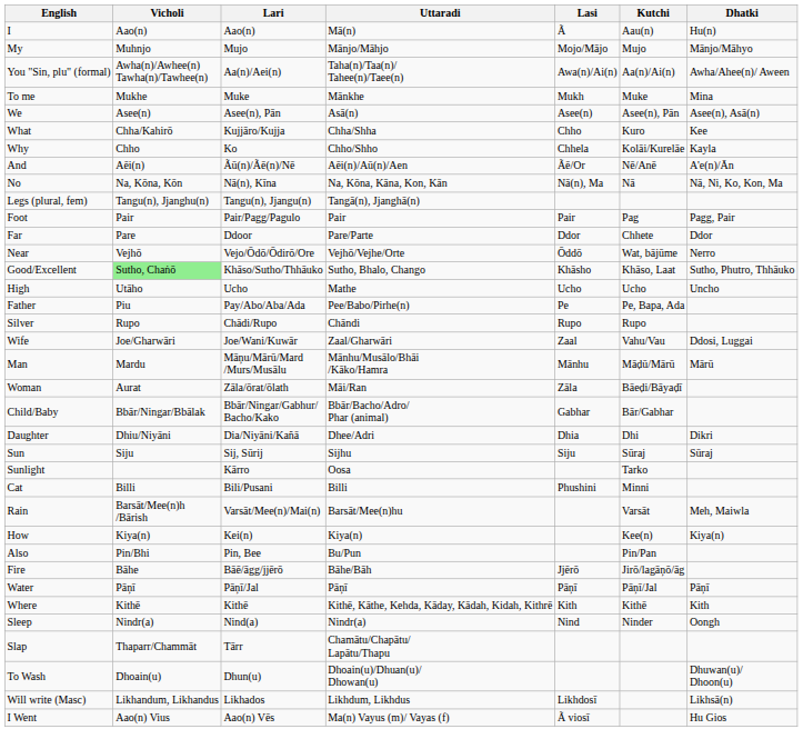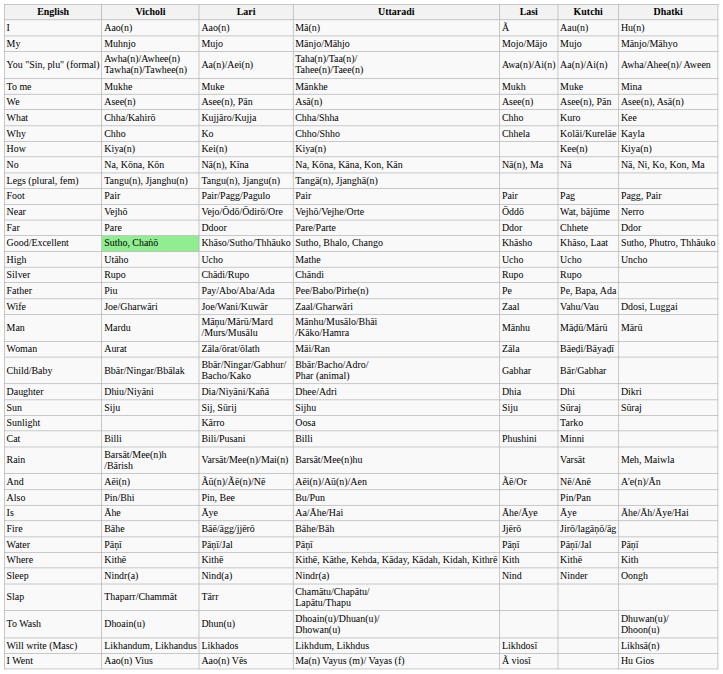 <table class="wikitable sortable">
 <tr>
 <th>English</th>
 <th>Vicholi</th>
 <th>Lari</th>
 <th>Uttaradi</th>
 <th>Lasi</th>
 <th>Kutchi</th>
 <th>Dhatki</th>
 </tr>
 <tr>
 <td>I</td>
 <td>Aao(n)</td>
 <td>Aao(n)</td>
 <td>Mā(n)</td>
 <td>Ã</td>
 <td>Aau(n)</td>
 <td>Hu(n)</td>
 </tr>
 <tr>
 <td>My</td>
 <td>Muhnjo</td>
 <td>Mujo</td>
 <td>Mānjo/Māhjo</td>
 <td>Mojo/Mājo</td>
 <td>Mujo</td>
 <td>Mānjo/Māhyo</td>
 </tr>
 <tr>
 <td>You "Sin, plu" (formal)</td>
 <td>Awha(n)/Awhee(n)<br>Tawha(n)/Tawhee(n)</td>
 <td>Aa(n)/Aei(n)</td>
 <td>Taha(n)/Taa(n)/<br>Tahee(n)/Taee(n)</td>
 <td>Awa(n)/Ai(n)</td>
 <td>Aa(n)/Ai(n)</td>
 <td>Awha/Ahee(n)/ Aween</td>
 </tr>
 <tr>
 <td>To me</td>
 <td>Mukhe</td>
 <td>Muke</td>
 <td>Mānkhe</td>
 <td>Mukh</td>
 <td>Muke</td>
 <td>Mina</td>
 </tr>
 <tr>
 <td>We</td>
 <td>Asee(n)</td>
 <td>Asee(n), Pān</td>
 <td>Asā(n)</td>
 <td>Asee(n)</td>
 <td>Asee(n), Pān</td>
 <td>Asee(n), Asā(n)</td>
 </tr>
 <tr>
 <td>What</td>
 <td>Chha/Kahirō</td>
 <td>Kujjāro/Kujja</td>
 <td>Chha/Shha</td>
 <td>Chho</td>
 <td>Kuro</td>
 <td>Kee</td>
 </tr>
 <tr>
 <td>Why</td>
 <td>Chho</td>
 <td>Ko</td>
 <td>Chho/Shho</td>
 <td>Chhela</td>
 <td>Kolāi/Kurelāe</td>
 <td>Kayla</td>
 </tr>
 <tr>
-<td>And</td>
-<td>Aēi(n)</td>
-<td>Ãū(n)/Ãē(n)/Nē</td>
-<td>Aēi(n)/Aū(n)/Aen</td>
-<td>Ãē/Or</td>
-<td>Nē/Anē</td>
-<td>A'e(n)/Ān</td>
+<td>How</td>
+<td>Kiya(n)</td>
+<td>Kei(n)</td>
+<td>Kiya(n)</td>
+<td></td>
+<td>Kee(n)</td>
+<td>Kiya(n)</td>
 </tr>
 <tr>
 <td>No</td>
 <td>Na, Kōna, Kōn</td>
 <td>Nā(n), Kīna</td>
 <td>Na, Kōna, Kāna, Kon, Kān</td>
 <td>Nā(n), Ma</td>
 <td>Nā</td>
 <td>Nā, Ni, Ko, Kon, Ma</td>
 </tr>
 <tr>
 <td>Legs (plural, fem)</td>
 <td>Tangu(n), Jjanghu(n)</td>
 <td>Tangu(n), Jjangu(n)</td>
 <td>Tangā(n), Jjanghā(n)</td>
 <td></td>
 <td></td>
 <td></td>
 </tr>
 <tr>
 <td>Foot</td>
 <td>Pair</td>
 <td>Pair/Pagg/Pagulo</td>
 <td>Pair</td>
 <td>Pair</td>
 <td>Pag</td>
 <td>Pagg, Pair</td>
 </tr>
 <tr>
+<td>Near</td>
+<td>Vejhō</td>
+<td>Vejo/Ōdō/Ōdirō/Ore</td>
+<td>Vejhō/Vejhe/Orte</td>
+<td>Ōddō</td>
+<td>Wat, bājūme</td>
+<td>Nerro</td>
+</tr>
+<tr>
 <td>Far</td>
 <td>Pare</td>
 <td>Ddoor</td>
 <td>Pare/Parte</td>
 <td>Ddor</td>
 <td>Chhete</td>
 <td>Ddor</td>
-</tr>
-<tr>
-<td>Near</td>
-<td>Vejhō</td>
-<td>Vejo/Ōdō/Ōdirō/Ore</td>
-<td>Vejhō/Vejhe/Orte</td>
-<td>Ōddō</td>
-<td>Wat, bājūme</td>
-<td>Nerro</td>
 </tr>
 <tr>
 <td>Good/Excellent</td>
 <td style="background: lightgreen;">Sutho, Chaṅō</td>
 <td>Khāso/Sutho/Thhāuko</td>
 <td>Sutho, Bhalo, Chango</td>
 <td>Khāsho</td>
 <td>Khāso, Laat</td>
 <td>Sutho, Phutro, Thhāuko</td>
 </tr>
 <tr>
 <td>High</td>
 <td>Utāho</td>
 <td>Ucho</td>
 <td>Mathe</td>
 <td>Ucho</td>
 <td>Ucho</td>
 <td>Uncho</td>
 </tr>
 <tr>
+<td>Silver</td>
+<td>Rupo</td>
+<td>Chādi/Rupo</td>
+<td>Chāndi</td>
+<td>Rupo</td>
+<td>Rupo</td>
+<td></td>
+</tr>
+<tr>
 <td>Father</td>
 <td>Piu</td>
 <td>Pay/Abo/Aba/Ada</td>
 <td>Pee/Babo/Pirhe(n)</td>
 <td>Pe</td>
 <td>Pe, Bapa, Ada</td>
-<td></td>
-</tr>
-<tr>
-<td>Silver</td>
-<td>Rupo</td>
-<td>Chādi/Rupo</td>
-<td>Chāndi</td>
-<td>Rupo</td>
-<td>Rupo</td>
 <td></td>
 </tr>
 <tr>
 <td>Wife</td>
 <td>Joe/Gharwāri</td>
 <td>Joe/Wani/Kuwār</td>
 <td>Zaal/Gharwāri</td>
 <td>Zaal</td>
 <td>Vahu/Vau</td>
 <td>Ddosi, Luggai</td>
 </tr>
 <tr>
 <td>Man</td>
 <td>Mardu</td>
 <td>Māņu/Mārū/Mard<br>/Murs/Musālu</td>
 <td>Mānhu/Musālo/Bhāi<br>/Kāko/Hamra</td>
 <td>Mānhu</td>
 <td>Māḍū/Mārū</td>
 <td>Mārū</td>
 </tr>
 <tr>
 <td>Woman</td>
 <td>Aurat</td>
 <td>Zāla/ōrat/ōlath</td>
 <td>Māi/Ran</td>
 <td>Zāla</td>
 <td>Bāeḍi/Bāyaḍī</td>
 <td></td>
 </tr>
 <tr>
 <td>Child/Baby</td>
 <td>Bbār/Ningar/Bbālak</td>
 <td>Bbār/Ningar/Gabhur/<br>Bacho/Kako</td>
 <td>Bbār/Bacho/Adro/<br>Phar (animal)</td>
 <td>Gabhar</td>
 <td>Bār/Gabhar</td>
 <td></td>
 </tr>
 <tr>
 <td>Daughter</td>
 <td>Dhiu/Niyāni</td>
 <td>Dia/Niyāni/Kañā</td>
 <td>Dhee/Adri</td>
 <td>Dhia</td>
 <td>Dhi</td>
 <td>Dikri</td>
 </tr>
 <tr>
 <td>Sun</td>
 <td>Siju</td>
 <td>Sij, Sūrij</td>
 <td>Sijhu</td>
 <td>Siju</td>
 <td>Sūraj</td>
 <td>Sūraj</td>
 </tr>
 <tr>
 <td>Sunlight</td>
 <td></td>
 <td>Kārro</td>
 <td>Oosa</td>
 <td></td>
 <td>Tarko</td>
 <td></td>
 </tr>
 <tr>
 <td>Cat</td>
 <td>Billi</td>
 <td>Bili/Pusani</td>
 <td>Billi</td>
 <td>Phushini</td>
 <td>Minni</td>
 <td></td>
 </tr>
 <tr>
 <td>Rain</td>
 <td>Barsāt/Mee(n)h<br>/Bārish</td>
 <td>Varsāt/Mee(n)/Mai(n)</td>
 <td>Barsāt/Mee(n)hu</td>
 <td></td>
 <td>Varsāt</td>
 <td>Meh, Maiwla</td>
 </tr>
 <tr>
-<td>How</td>
-<td>Kiya(n)</td>
-<td>Kei(n)</td>
-<td>Kiya(n)</td>
-<td></td>
-<td>Kee(n)</td>
-<td>Kiya(n)</td>
+<td>And</td>
+<td>Aēi(n)</td>
+<td>Ãū(n)/Ãē(n)/Nē</td>
+<td>Aēi(n)/Aū(n)/Aen</td>
+<td>Ãē/Or</td>
+<td>Nē/Anē</td>
+<td>A'e(n)/Ān</td>
 </tr>
 <tr>
 <td>Also</td>
 <td>Pin/Bhi</td>
 <td>Pin, Bee</td>
 <td>Bu/Pun</td>
 <td></td>
 <td>Pin/Pan</td>
 <td></td>
+</tr>
+<tr>
+<td>Is</td>
+<td>Āhe</td>
+<td>Āye</td>
+<td>Aa/Āhe/Hai</td>
+<td>Āhe/Āye</td>
+<td>Āye</td>
+<td>Āhe/Āh/Āye/Hai</td>
 </tr>
 <tr>
 <td>Fire</td>
 <td>Bāhe</td>
 <td>Bāē/āgg/jjērō</td>
 <td>Bāhe/Bāh</td>
 <td>Jjērō</td>
 <td>Jirō/lagāņō/āg</td>
 <td></td>
 </tr>
 <tr>
 <td>Water</td>
 <td>Pāņī</td>
 <td>Pāņī/Jal</td>
 <td>Pāņī</td>
 <td>Pāņī</td>
 <td>Pāņī/Jal</td>
 <td>Pāņī</td>
 </tr>
 <tr>
 <td>Where</td>
 <td>Kithē</td>
 <td>Kithē</td>
 <td>Kithē, Kāthe, Kehda, Kāday, Kādah, Kidah, Kithrē</td>
 <td>Kith</td>
 <td>Kithē</td>
 <td>Kith</td>
 </tr>
 <tr>
 <td>Sleep</td>
 <td>Nindr(a)</td>
 <td>Nind(a)</td>
 <td>Nindr(a)</td>
 <td>Nind</td>
 <td>Ninder</td>
 <td>Oongh</td>
 </tr>
 <tr>
 <td>Slap</td>
 <td>Thaparr/Chammāt</td>
 <td>Tārr</td>
 <td>Chamātu/Chapātu/<br>Lapātu/Thapu</td>
 <td></td>
 <td></td>
 <td></td>
 </tr>
 <tr>
 <td>To Wash</td>
 <td>Dhoain(u)</td>
 <td>Dhun(u)</td>
 <td>Dhoain(u)/Dhuan(u)/<br>Dhowan(u)</td>
 <td></td>
 <td></td>
 <td>Dhuwan(u)/<br>Dhoon(u)</td>
 </tr>
 <tr>
 <td>Will write (Masc)</td>
 <td>Likhandum, Likhandus</td>
 <td>Likhados</td>
 <td>Likhdum, Likhdus</td>
 <td>Likhdosī</td>
 <td></td>
 <td>Likhsā(n)</td>
 </tr>
 <tr>
 <td>I Went</td>
 <td>Aao(n) Vius</td>
 <td>Aao(n) Vēs</td>
 <td>Ma(n) Vayus (m)/ Vayas (f)</td>
 <td>Ã viosī</td>
 <td></td>
 <td>Hu Gios</td>
 </tr>
 </table>
